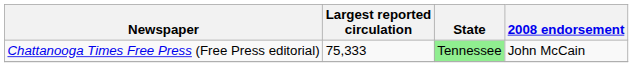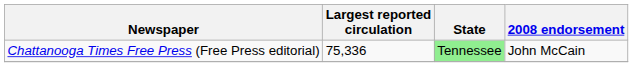 <table class="wikitable sortable">
 <tr valign=bottom>
 <th>Newspaper</th>
 <th>Largest reported<br>circulation</th>
 <th>State</th>
 <th><a href='#'>2008 endorsement</a></th>
 </tr>
 <tr>
 <td><em><a href='#'>Chattanooga Times Free Press</a></em> (Free Press editorial)</td>
-<td>75,333</td>
+<td>75,336</td>
 <td style="background: lightgreen;">Tennessee</td>
 <td>John McCain</td>
 </tr>
 <tr>
 </tr>
 </table>
